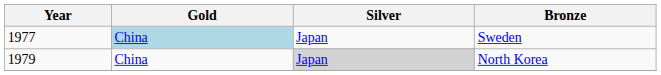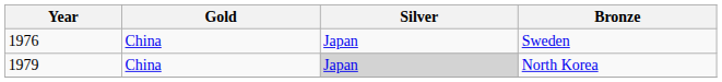 <table class="wikitable" style="text-align: left; width: 750px;">
 <tr>
 <th width="100">Year</th>
 <th width="175">Gold</th>
 <th width="175">Silver</th>
 <th width="175">Bronze</th>
 </tr>
 <tr>
-<td>1977</td>
-<td style="background: lightblue;"> <a href='#'>China</a></td>
+<td>1976</td>
+<td> <a href='#'>China</a></td>
 <td> <a href='#'>Japan</a></td>
 <td> <a href='#'>Sweden</a></td>
 </tr>
 <tr>
 <td>1979</td>
 <td> <a href='#'>China</a></td>
 <td style="background: lightgrey;"> <a href='#'>Japan</a></td>
 <td> <a href='#'>North Korea</a></td>
 </tr>
 <tr>
 </tr>
 </table>
